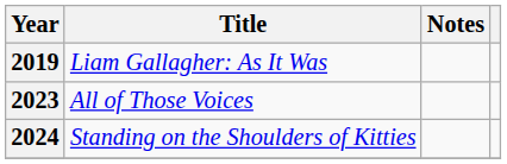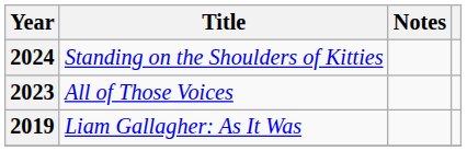 <table class="wikitable plainrowheaders sortable">
 <tr>
 <th scope="col">Year</th>
 <th scope="col">Title</th>
 <th scope="col" class="unsortable">Notes</th>
 <th scope="col" class="unsortable"></th>
 </tr>
 <tr>
-<th scope="row">2019</th>
-<td><em><a href='#'>Liam Gallagher: As It Was</a></em></td>
+<th scope="row">2024</th>
+<td><em><a href='#'>Standing on the Shoulders of Kitties</a></em></td>
 <td></td>
 <td style="text-align:center;"></td>
 </tr>
 <tr>
 <th scope="row">2023</th>
 <td><em><a href='#'>All of Those Voices</a></em></td>
 <td></td>
 <td style="text-align:center;"></td>
 </tr>
 <tr>
-<th scope="row">2024</th>
-<td><em><a href='#'>Standing on the Shoulders of Kitties</a></em></td>
+<th scope="row">2019</th>
+<td><em><a href='#'>Liam Gallagher: As It Was</a></em></td>
 <td></td>
 <td style="text-align:center;"></td>
 </tr>
 <tr>
 </tr>
 </table>
